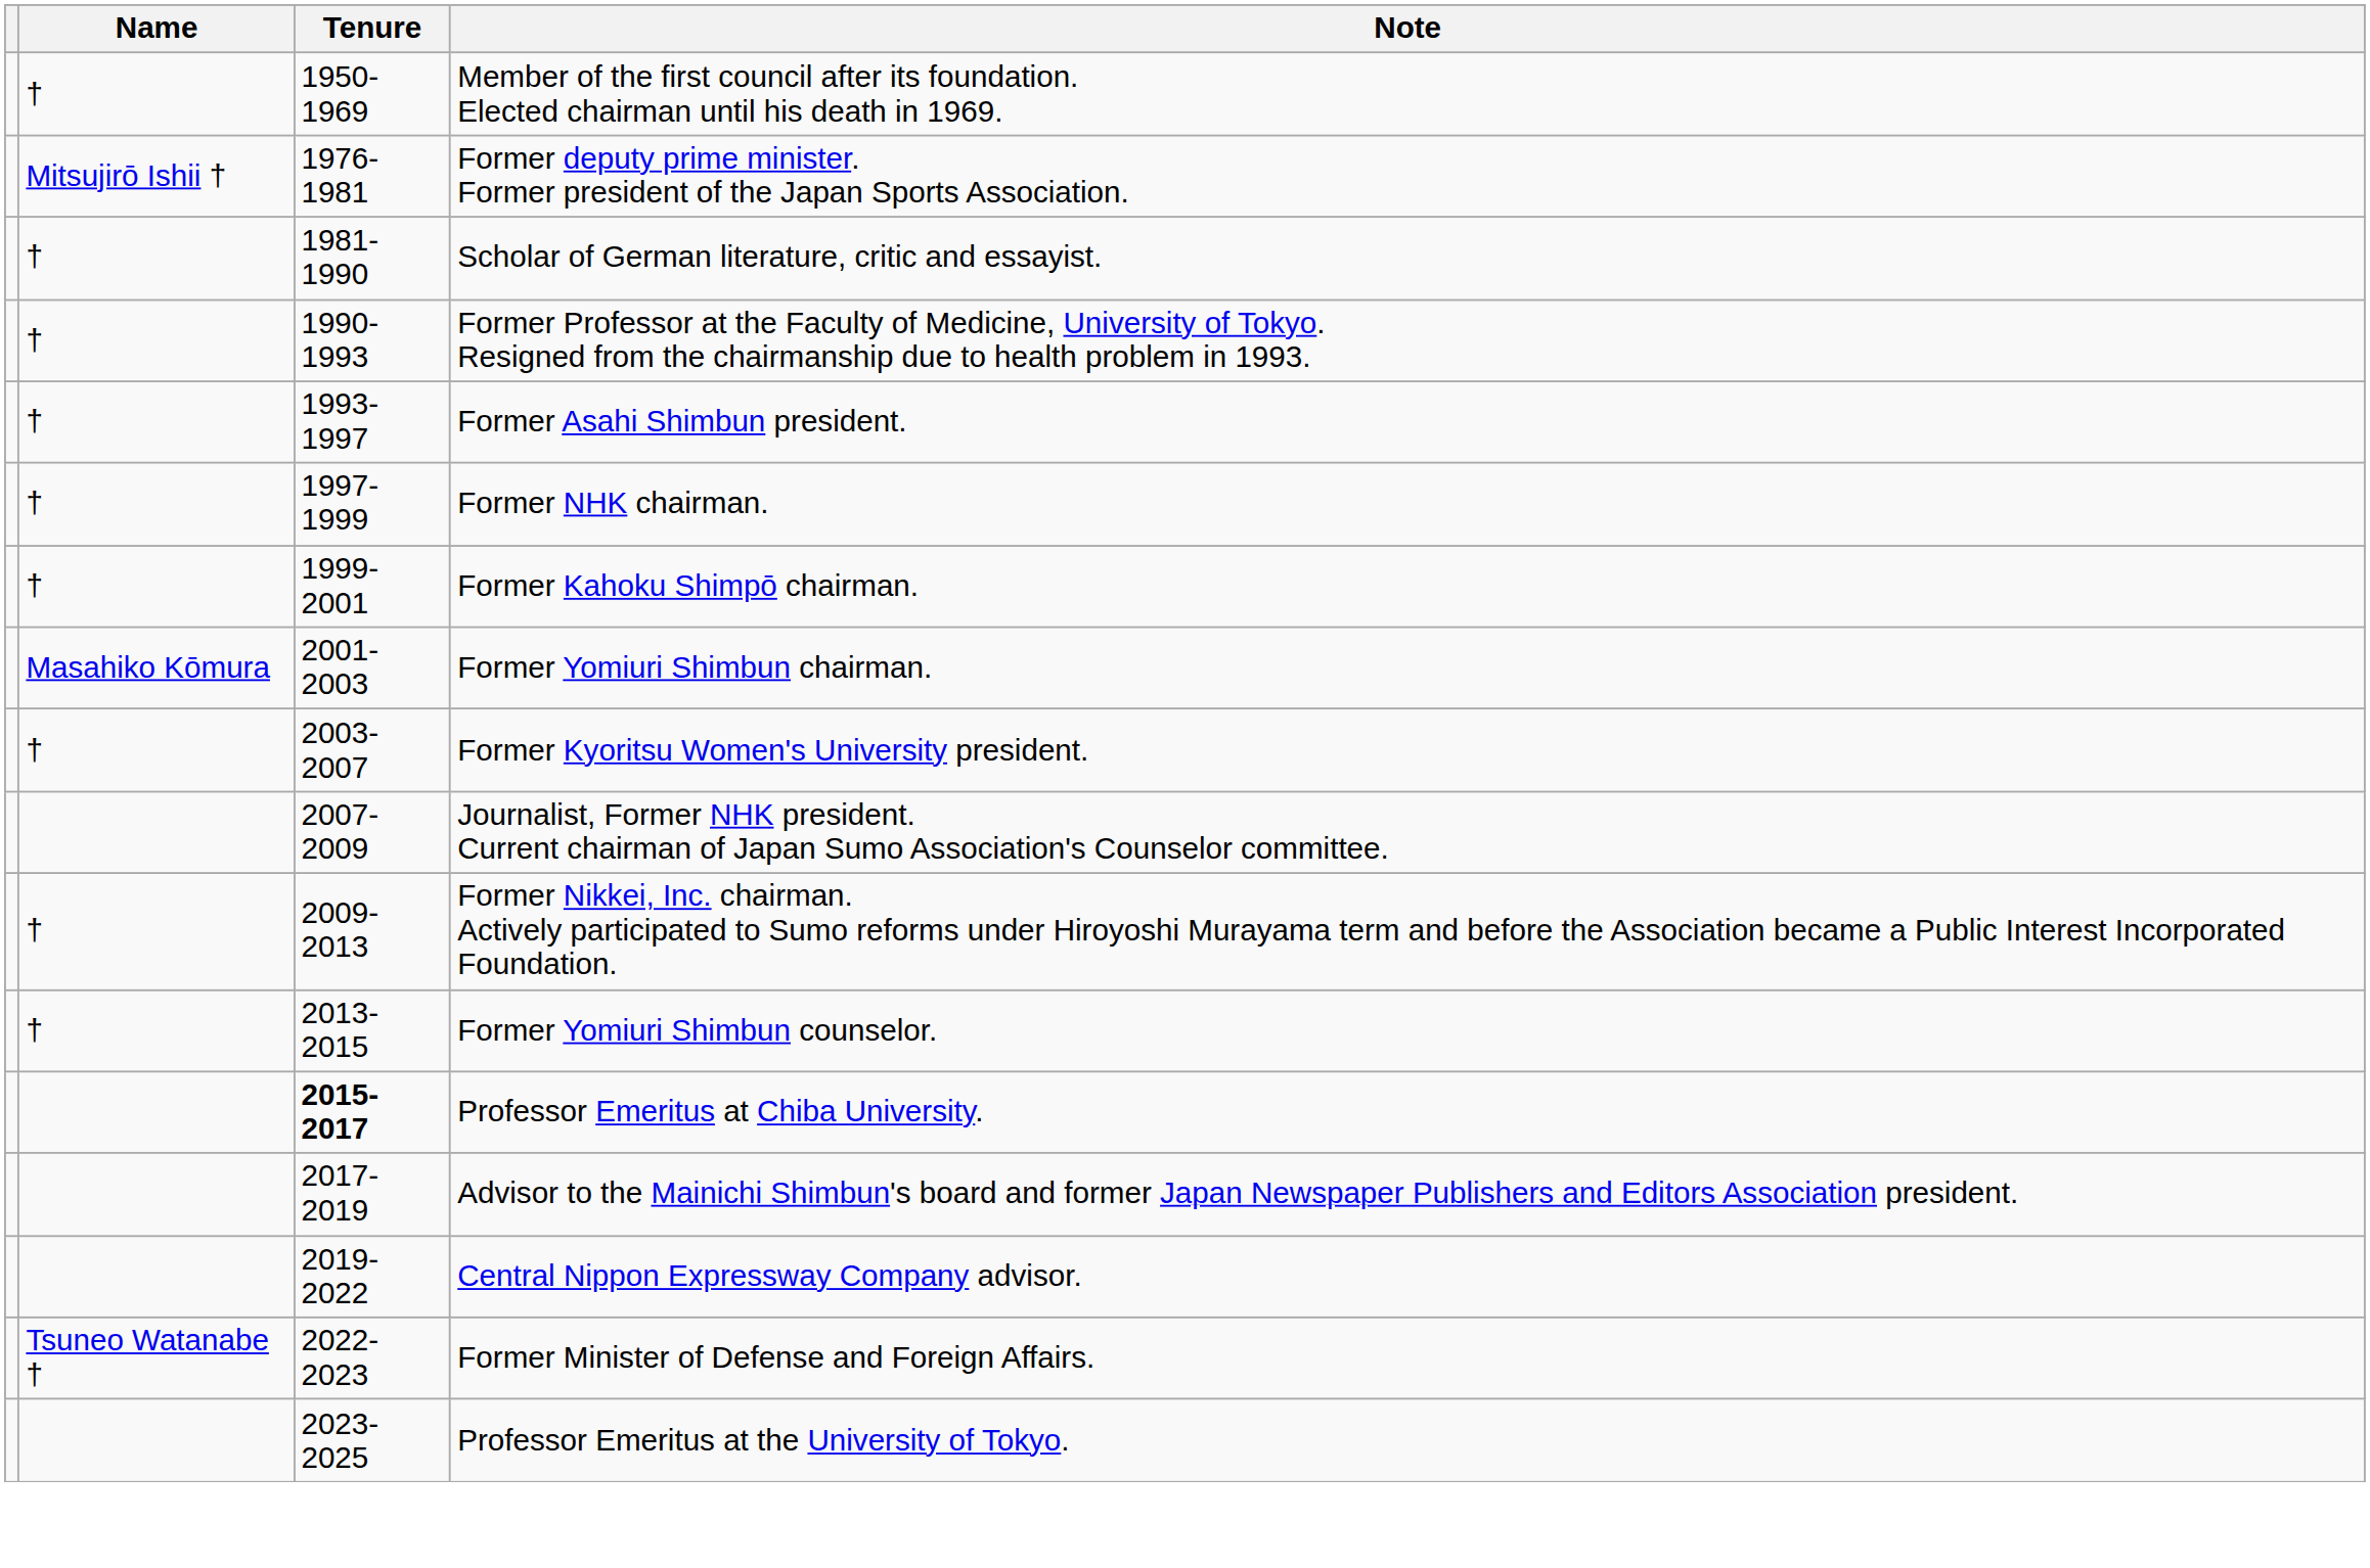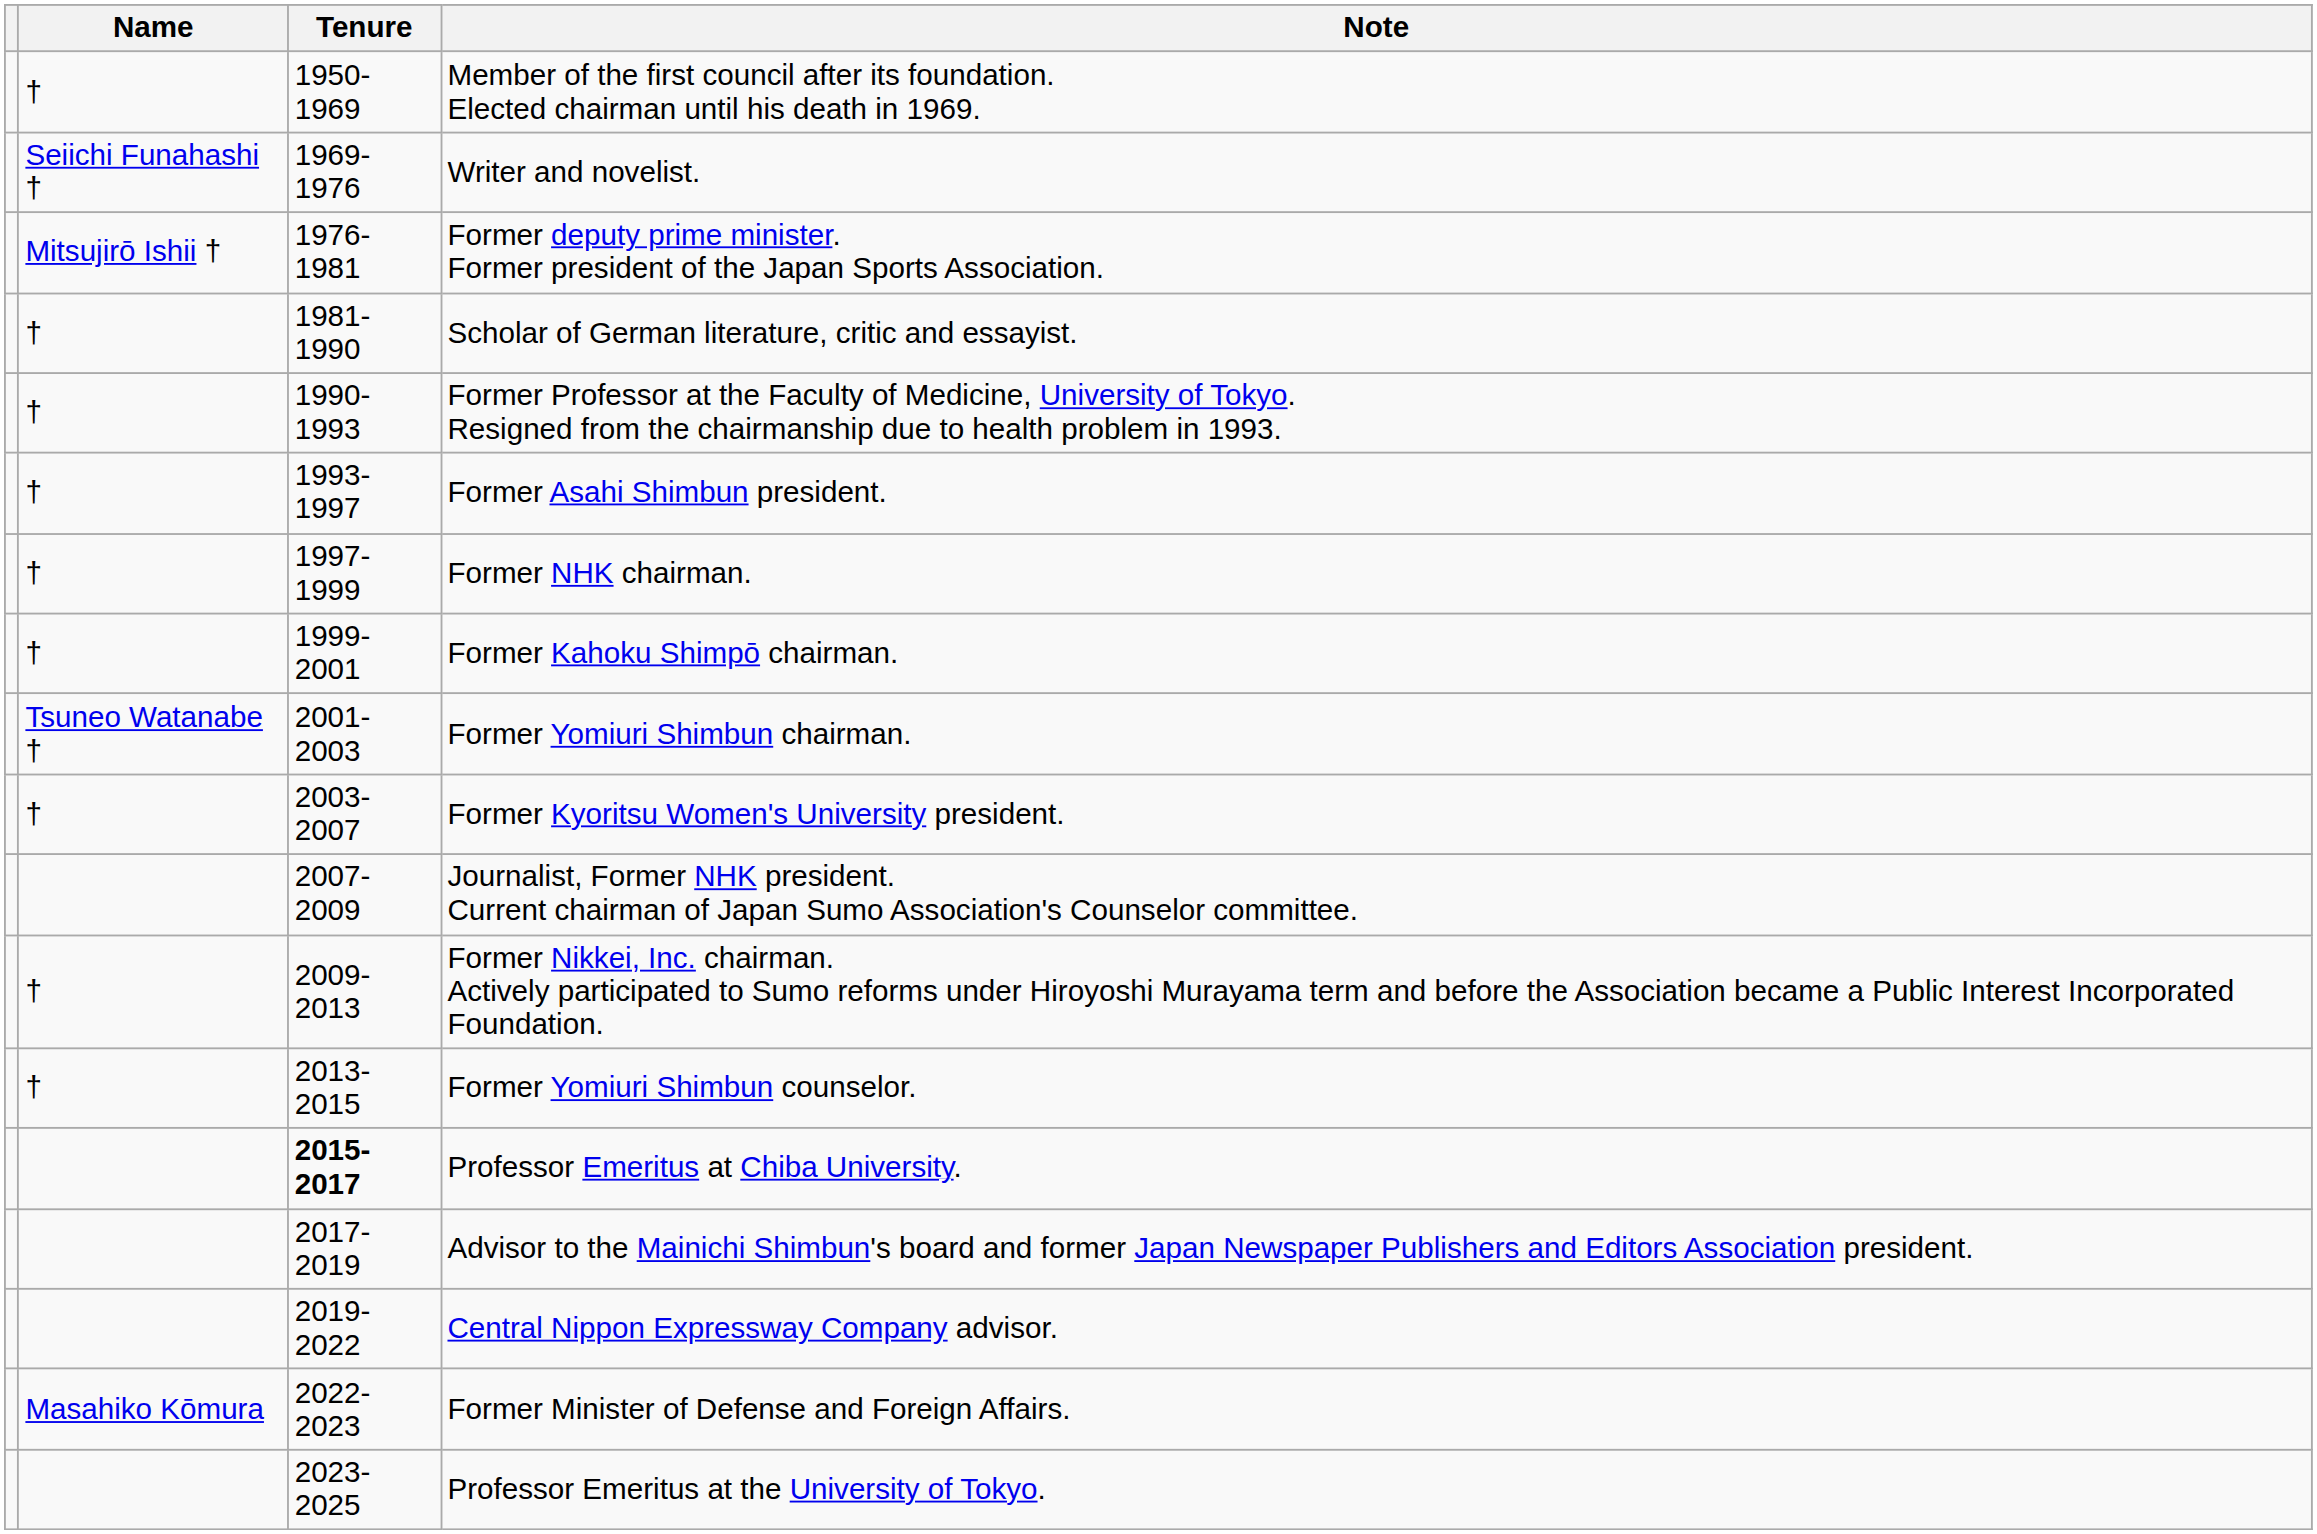 <table class="wikitable">
 <tr>
 <th></th>
 <th>Name</th>
 <th>Tenure</th>
 <th>Note</th>
 </tr>
 <tr>
 <td></td>
 <td> †</td>
 <td>1950-1969</td>
 <td>Member of the first council after its foundation.<br>Elected chairman until his death in 1969.</td>
+</tr>
+<tr>
+<td></td>
+<td><a href='#'>Seiichi Funahashi</a> †</td>
+<td>1969-1976</td>
+<td>Writer and novelist.</td>
 </tr>
 <tr>
 <td></td>
 <td><a href='#'>Mitsujirō Ishii</a> †</td>
 <td>1976-1981</td>
 <td>Former <a href='#'>deputy prime minister</a>.<br>Former president of the Japan Sports Association.</td>
 </tr>
 <tr>
 <td></td>
 <td> †</td>
 <td>1981-1990</td>
 <td>Scholar of German literature, critic and essayist.</td>
 </tr>
 <tr>
 <td></td>
 <td> †</td>
 <td>1990-1993</td>
 <td>Former Professor at the Faculty of Medicine, <a href='#'>University of Tokyo</a>.<br>Resigned from the chairmanship due to health problem in 1993.</td>
 </tr>
 <tr>
 <td></td>
 <td> †</td>
 <td>1993-1997</td>
 <td>Former <a href='#'>Asahi Shimbun</a> president.</td>
 </tr>
 <tr>
 <td></td>
 <td> †</td>
 <td>1997-1999</td>
 <td>Former <a href='#'>NHK</a> chairman.</td>
 </tr>
 <tr>
 <td></td>
 <td> †</td>
 <td>1999-2001</td>
 <td>Former <a href='#'>Kahoku Shimpō</a> chairman.</td>
 </tr>
 <tr>
 <td></td>
-<td><a href='#'>Masahiko Kōmura</a></td>
+<td><a href='#'>Tsuneo Watanabe</a> †</td>
 <td>2001-2003</td>
 <td>Former <a href='#'>Yomiuri Shimbun</a> chairman.</td>
 </tr>
 <tr>
 <td></td>
 <td> †</td>
 <td>2003-2007</td>
 <td>Former <a href='#'>Kyoritsu Women's University</a> president.</td>
 </tr>
 <tr>
 <td></td>
 <td></td>
 <td>2007-2009</td>
 <td>Journalist, Former <a href='#'>NHK</a> president.<br>Current chairman of Japan Sumo Association's Counselor committee.</td>
 </tr>
 <tr>
 <td></td>
 <td> †</td>
 <td>2009-2013</td>
 <td>Former <a href='#'>Nikkei, Inc.</a> chairman. <br>Actively participated to Sumo reforms under Hiroyoshi Murayama term and before the Association became a Public Interest Incorporated Foundation.</td>
 </tr>
 <tr>
 <td></td>
 <td> †</td>
 <td>2013-2015</td>
 <td>Former <a href='#'>Yomiuri Shimbun</a> counselor.</td>
 </tr>
 <tr>
 <td></td>
 <td></td>
 <td><strong>2015-2017</strong></td>
 <td>Professor <a href='#'>Emeritus</a> at <a href='#'>Chiba University</a>.</td>
 </tr>
 <tr>
 <td></td>
 <td></td>
 <td>2017-2019</td>
 <td>Advisor to the <a href='#'>Mainichi Shimbun</a>'s board and former <a href='#'>Japan Newspaper Publishers and Editors Association</a> president.</td>
 </tr>
 <tr>
 <td></td>
 <td></td>
 <td>2019-2022</td>
 <td><a href='#'>Central Nippon Expressway Company</a> advisor.</td>
 </tr>
 <tr>
 <td></td>
-<td><a href='#'>Tsuneo Watanabe</a> †</td>
+<td><a href='#'>Masahiko Kōmura</a></td>
 <td>2022-2023</td>
 <td>Former Minister of Defense and Foreign Affairs.</td>
 </tr>
 <tr>
 <td></td>
 <td></td>
 <td>2023-2025</td>
 <td>Professor Emeritus at the <a href='#'>University of Tokyo</a>.</td>
 </tr>
 </table>
